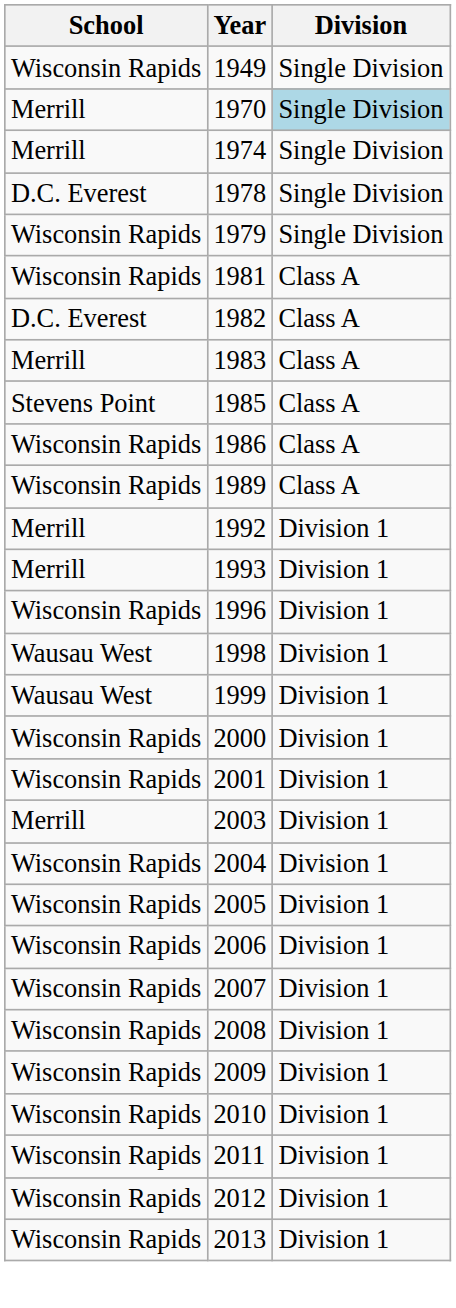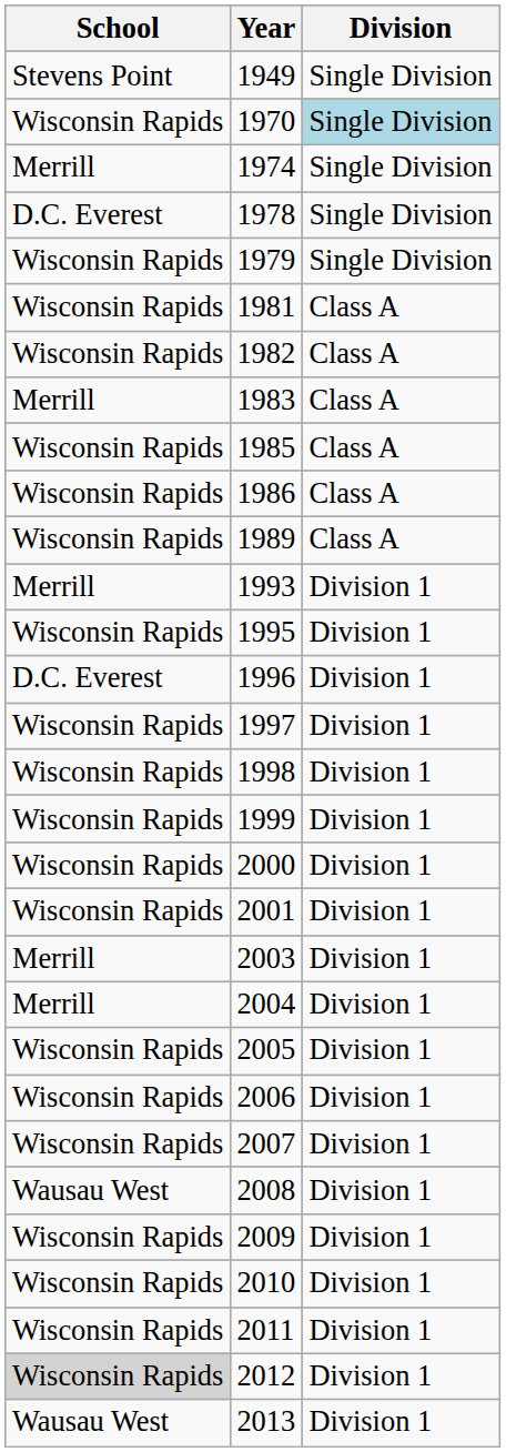 <table class="wikitable">
 <tr>
 <th>School</th>
 <th>Year</th>
 <th>Division</th>
 </tr>
 <tr>
-<td>Wisconsin Rapids</td>
+<td>Stevens Point</td>
 <td>1949</td>
 <td>Single Division</td>
 </tr>
 <tr>
-<td>Merrill</td>
+<td>Wisconsin Rapids</td>
 <td>1970</td>
 <td style="background: lightblue;">Single Division</td>
 </tr>
 <tr>
 <td>Merrill</td>
 <td>1974</td>
 <td>Single Division</td>
 </tr>
 <tr>
 <td>D.C.  Everest</td>
 <td>1978</td>
 <td>Single Division</td>
 </tr>
 <tr>
 <td>Wisconsin Rapids</td>
 <td>1979</td>
 <td>Single Division</td>
 </tr>
 <tr>
 <td>Wisconsin Rapids</td>
 <td>1981</td>
 <td>Class A</td>
 </tr>
 <tr>
-<td>D.C. Everest</td>
+<td>Wisconsin Rapids</td>
 <td>1982</td>
 <td>Class A</td>
 </tr>
 <tr>
 <td>Merrill</td>
 <td>1983</td>
 <td>Class A</td>
 </tr>
 <tr>
-<td>Stevens Point</td>
+<td>Wisconsin Rapids</td>
 <td>1985</td>
 <td>Class A</td>
 </tr>
 <tr>
 <td>Wisconsin Rapids</td>
 <td>1986</td>
 <td>Class A</td>
 </tr>
 <tr>
 <td>Wisconsin Rapids</td>
 <td>1989</td>
 <td>Class A</td>
 </tr>
 <tr>
 <td>Merrill</td>
-<td>1992</td>
-<td>Division 1</td>
-</tr>
-<tr>
-<td>Merrill</td>
 <td>1993</td>
 <td>Division 1</td>
 </tr>
 <tr>
 <td>Wisconsin Rapids</td>
+<td>1995</td>
+<td>Division 1</td>
+</tr>
+<tr>
+<td>D.C. Everest</td>
 <td>1996</td>
 <td>Division 1</td>
 </tr>
 <tr>
-<td>Wausau West</td>
+<td>Wisconsin Rapids</td>
+<td>1997</td>
+<td>Division 1</td>
+</tr>
+<tr>
+<td>Wisconsin Rapids</td>
 <td>1998</td>
 <td>Division 1</td>
 </tr>
 <tr>
-<td>Wausau West</td>
+<td>Wisconsin Rapids</td>
 <td>1999</td>
 <td>Division 1</td>
 </tr>
 <tr>
 <td>Wisconsin Rapids</td>
 <td>2000</td>
 <td>Division 1</td>
 </tr>
 <tr>
 <td>Wisconsin Rapids</td>
 <td>2001</td>
 <td>Division 1</td>
 </tr>
 <tr>
 <td>Merrill</td>
 <td>2003</td>
 <td>Division 1</td>
 </tr>
 <tr>
-<td>Wisconsin Rapids</td>
+<td>Merrill</td>
 <td>2004</td>
 <td>Division 1</td>
 </tr>
 <tr>
 <td>Wisconsin Rapids</td>
 <td>2005</td>
 <td>Division 1</td>
 </tr>
 <tr>
 <td>Wisconsin Rapids</td>
 <td>2006</td>
 <td>Division 1</td>
 </tr>
 <tr>
 <td>Wisconsin Rapids</td>
 <td>2007</td>
 <td>Division 1</td>
 </tr>
 <tr>
-<td>Wisconsin Rapids</td>
+<td>Wausau West</td>
 <td>2008</td>
 <td>Division 1</td>
 </tr>
 <tr>
 <td>Wisconsin Rapids</td>
 <td>2009</td>
 <td>Division 1</td>
 </tr>
 <tr>
 <td>Wisconsin Rapids</td>
 <td>2010</td>
 <td>Division 1</td>
 </tr>
 <tr>
 <td>Wisconsin Rapids</td>
 <td>2011</td>
 <td>Division 1</td>
 </tr>
 <tr>
-<td>Wisconsin Rapids</td>
+<td style="background: lightgrey;">Wisconsin Rapids</td>
 <td>2012</td>
 <td>Division 1</td>
 </tr>
 <tr>
-<td>Wisconsin Rapids</td>
+<td>Wausau West</td>
 <td>2013</td>
 <td>Division 1</td>
 </tr>
 </table>
